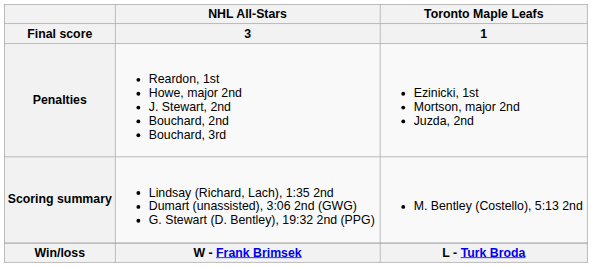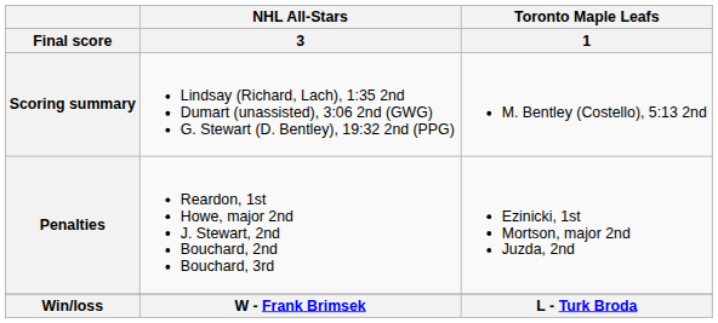 <table class="wikitable" style="width:60%">
 <tr>
 <th></th>
 <th>NHL All-Stars</th>
 <th>Toronto Maple Leafs</th>
 </tr>
 <tr>
 <th>Final score</th>
 <th>3</th>
 <th>1</th>
 </tr>
 <tr>
+<th>Scoring summary</th>
+<td><br><ul><li>Lindsay (Richard, Lach), 1:35 2nd</li><li>Dumart (unassisted), 3:06 2nd (GWG)</li><li>G. Stewart (D. Bentley), 19:32 2nd (PPG)</li></ul></td>
+<td><br><ul><li>M. Bentley (Costello), 5:13 2nd</li></ul></td>
+</tr>
+<tr>
 <th>Penalties</th>
 <td><br><ul><li>Reardon, 1st</li><li>Howe, major 2nd</li><li>J. Stewart, 2nd</li><li>Bouchard, 2nd</li><li>Bouchard, 3rd</li></ul></td>
 <td><br><ul><li>Ezinicki, 1st</li><li>Mortson, major 2nd</li><li>Juzda, 2nd</li></ul></td>
-</tr>
-<tr>
-<th>Scoring summary</th>
-<td><br><ul><li>Lindsay (Richard, Lach), 1:35 2nd</li><li>Dumart (unassisted), 3:06 2nd (GWG)</li><li>G. Stewart (D. Bentley), 19:32 2nd (PPG)</li></ul></td>
-<td><br><ul><li>M. Bentley (Costello), 5:13 2nd</li></ul></td>
 </tr>
 <tr>
 </tr>
 <tr>
 <th>Win/loss</th>
 <th><strong>W</strong> - <a href='#'>Frank Brimsek</a></th>
 <th><strong>L</strong> - <a href='#'>Turk Broda</a></th>
 </tr>
 </table>
